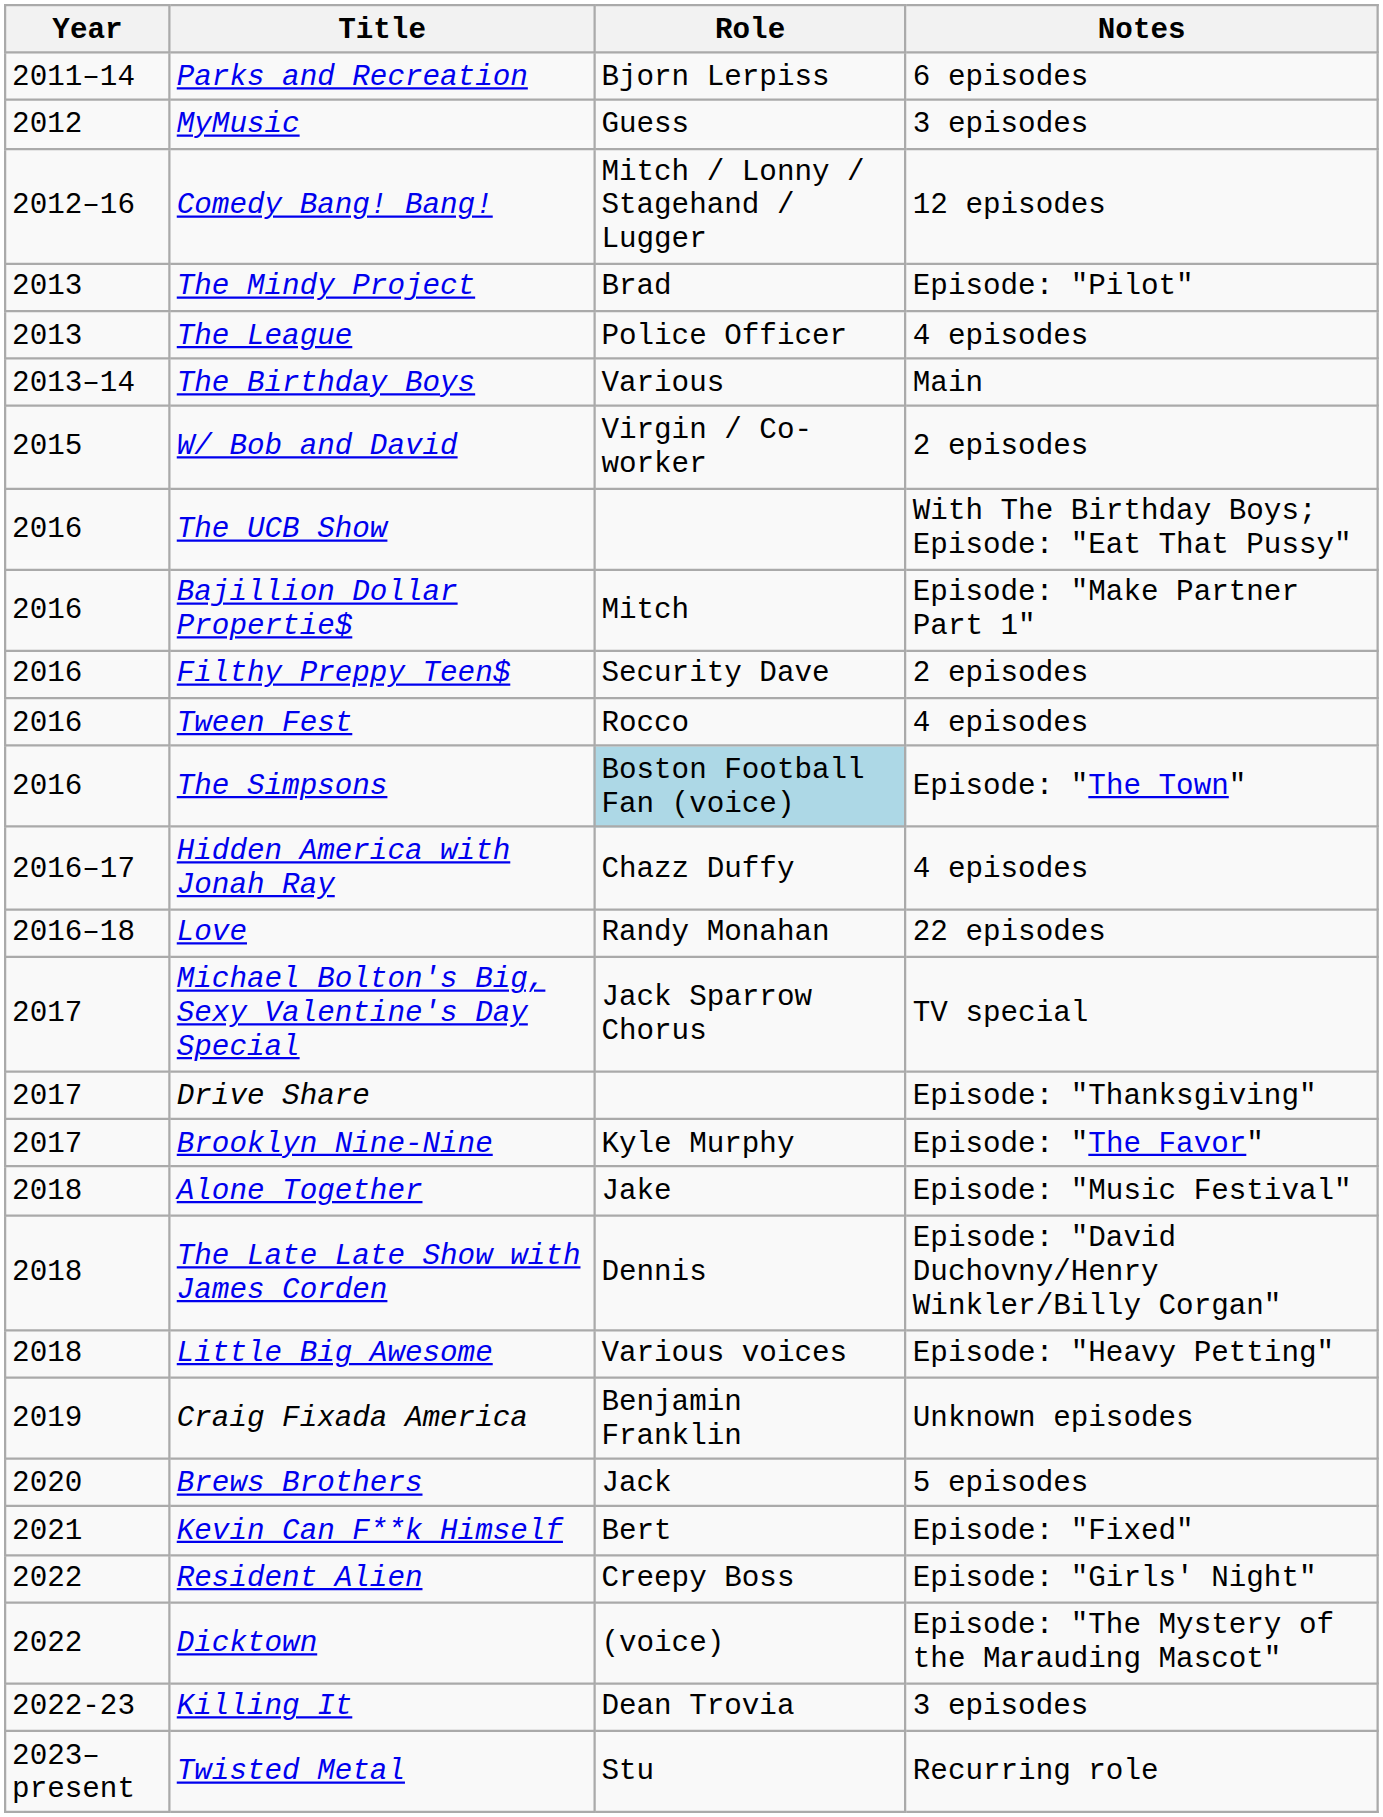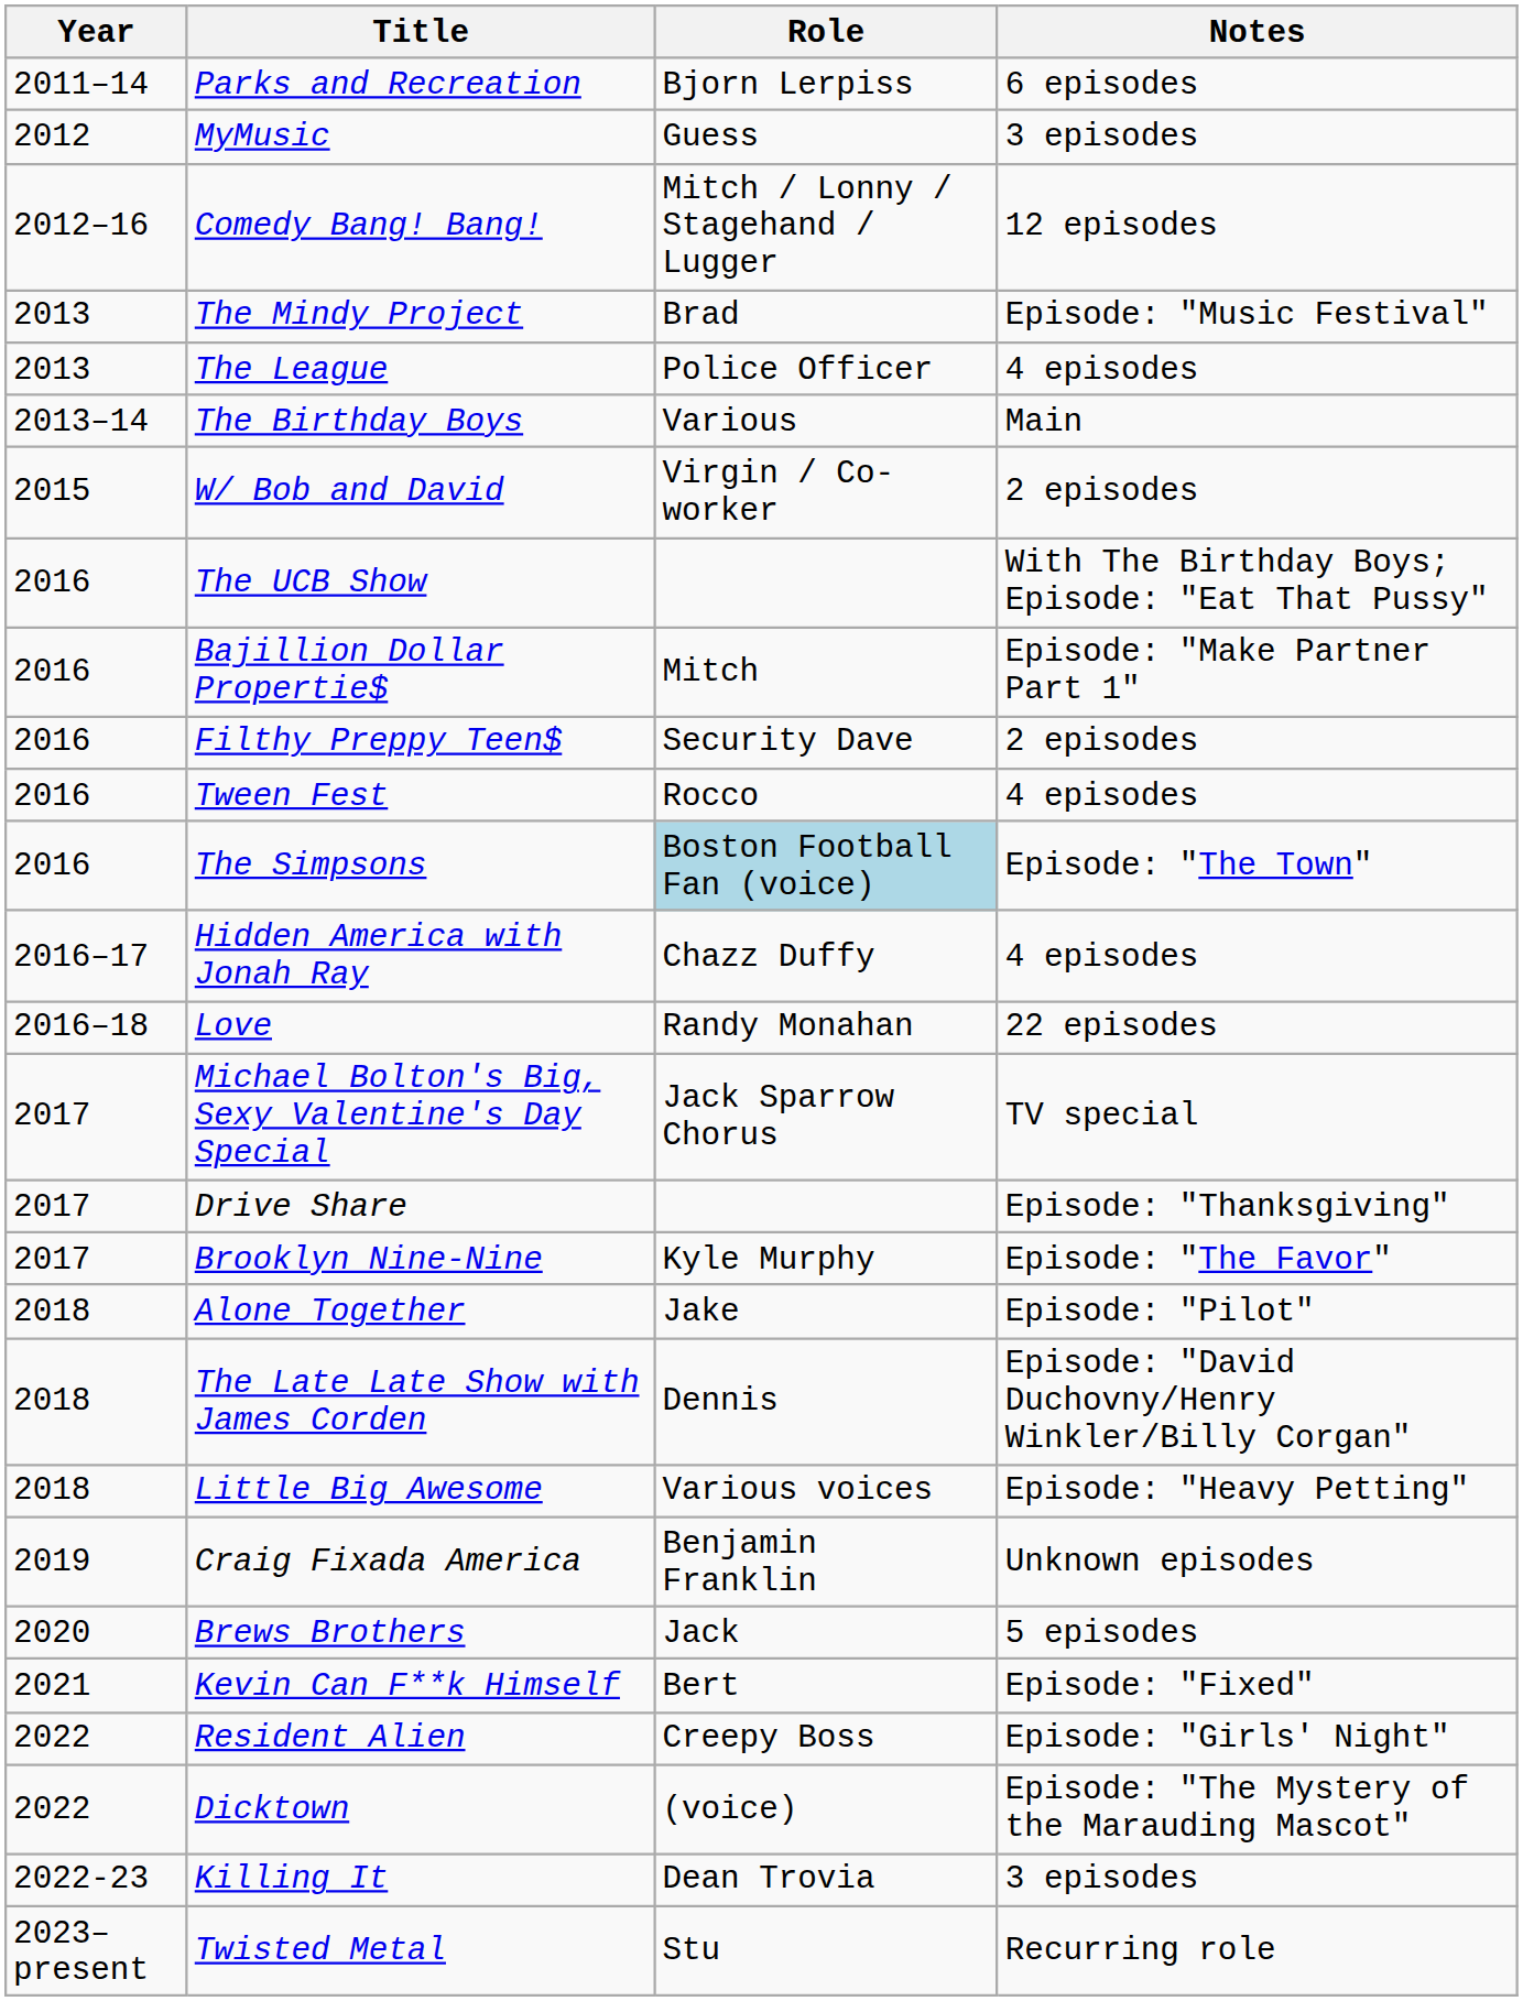 <table class="wikitable">
 <tr>
 <th>Year</th>
 <th>Title</th>
 <th>Role</th>
 <th>Notes</th>
 </tr>
 <tr>
 <td>2011–14</td>
 <td><em><a href='#'>Parks and Recreation</a></em></td>
 <td>Bjorn Lerpiss</td>
 <td>6 episodes</td>
 </tr>
 <tr>
 <td>2012</td>
 <td><em><a href='#'>MyMusic</a></em></td>
 <td>Guess</td>
 <td>3 episodes</td>
 </tr>
 <tr>
 <td>2012–16</td>
 <td><em><a href='#'>Comedy Bang! Bang!</a></em></td>
 <td>Mitch / Lonny / Stagehand / Lugger</td>
 <td>12 episodes</td>
 </tr>
 <tr>
 <td>2013</td>
 <td><em><a href='#'>The Mindy Project</a></em></td>
 <td>Brad</td>
-<td>Episode: "Pilot"</td>
+<td>Episode: "Music Festival"</td>
 </tr>
 <tr>
 <td>2013</td>
 <td><em><a href='#'>The League</a></em></td>
 <td>Police Officer</td>
 <td>4 episodes</td>
 </tr>
 <tr>
 <td>2013–14</td>
 <td><em><a href='#'>The Birthday Boys</a></em></td>
 <td>Various</td>
 <td>Main</td>
 </tr>
 <tr>
 <td>2015</td>
 <td><em><a href='#'>W/ Bob and David</a></em></td>
 <td>Virgin / Co-worker</td>
 <td>2 episodes</td>
 </tr>
 <tr>
 <td>2016</td>
 <td><em><a href='#'>The UCB Show</a></em></td>
 <td></td>
 <td>With The Birthday Boys; Episode: "Eat That Pussy"</td>
 </tr>
 <tr>
 <td>2016</td>
 <td><em><a href='#'>Bajillion Dollar Propertie$</a></em></td>
 <td>Mitch</td>
 <td>Episode: "Make Partner Part 1"</td>
 </tr>
 <tr>
 <td>2016</td>
 <td><em><a href='#'>Filthy Preppy Teen$</a></em></td>
 <td>Security Dave</td>
 <td>2 episodes</td>
 </tr>
 <tr>
 <td>2016</td>
 <td><em><a href='#'>Tween Fest</a></em></td>
 <td>Rocco</td>
 <td>4 episodes</td>
 </tr>
 <tr>
 <td>2016</td>
 <td><em><a href='#'>The Simpsons</a></em></td>
 <td style="background: lightblue;">Boston Football Fan (voice)</td>
 <td>Episode: "<a href='#'>The Town</a>"</td>
 </tr>
 <tr>
 <td>2016–17</td>
 <td><em><a href='#'>Hidden America with Jonah Ray</a></em></td>
 <td>Chazz Duffy</td>
 <td>4 episodes</td>
 </tr>
 <tr>
 <td>2016–18</td>
 <td><em><a href='#'>Love</a></em></td>
 <td>Randy Monahan</td>
 <td>22 episodes</td>
 </tr>
 <tr>
 <td>2017</td>
 <td><em><a href='#'>Michael Bolton's Big, Sexy Valentine's Day Special</a></em></td>
 <td>Jack Sparrow Chorus</td>
 <td>TV special</td>
 </tr>
 <tr>
 <td>2017</td>
 <td><em>Drive Share</em></td>
 <td></td>
 <td>Episode: "Thanksgiving"</td>
 </tr>
 <tr>
 <td>2017</td>
 <td><em><a href='#'>Brooklyn Nine-Nine</a></em></td>
 <td>Kyle Murphy</td>
 <td>Episode: "<a href='#'>The Favor</a>"</td>
 </tr>
 <tr>
 <td>2018</td>
 <td><em><a href='#'>Alone Together</a></em></td>
 <td>Jake</td>
-<td>Episode: "Music Festival"</td>
+<td>Episode: "Pilot"</td>
 </tr>
 <tr>
 <td>2018</td>
 <td><em><a href='#'>The Late Late Show with James Corden</a></em></td>
 <td>Dennis</td>
 <td>Episode: "David Duchovny/Henry Winkler/Billy Corgan"</td>
 </tr>
 <tr>
 <td>2018</td>
 <td><em><a href='#'>Little Big Awesome</a></em></td>
 <td>Various voices</td>
 <td>Episode: "Heavy Petting"</td>
 </tr>
 <tr>
 <td>2019</td>
 <td><em>Craig Fixada America</em></td>
 <td>Benjamin Franklin</td>
 <td>Unknown episodes</td>
 </tr>
 <tr>
 <td>2020</td>
 <td><em><a href='#'>Brews Brothers</a></em></td>
 <td>Jack</td>
 <td>5 episodes</td>
 </tr>
 <tr>
 <td>2021</td>
 <td><em><a href='#'>Kevin Can F**k Himself</a></em></td>
 <td>Bert</td>
 <td>Episode: "Fixed"</td>
 </tr>
 <tr>
 <td>2022</td>
 <td><em><a href='#'>Resident Alien</a></em></td>
 <td>Creepy Boss</td>
 <td>Episode: "Girls' Night"</td>
 </tr>
 <tr>
 <td>2022</td>
 <td><em><a href='#'>Dicktown</a></em></td>
 <td>(voice)</td>
 <td>Episode: "The Mystery of the Marauding Mascot"</td>
 </tr>
 <tr>
 <td>2022-23</td>
 <td><em><a href='#'>Killing It</a></em></td>
 <td>Dean Trovia</td>
 <td>3 episodes</td>
 </tr>
 <tr>
 <td>2023–present</td>
 <td><em><a href='#'>Twisted Metal</a></em></td>
 <td>Stu</td>
 <td>Recurring role</td>
 </tr>
 </table>
